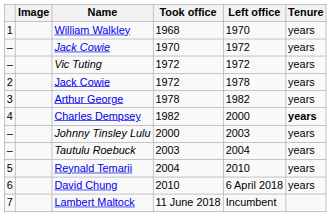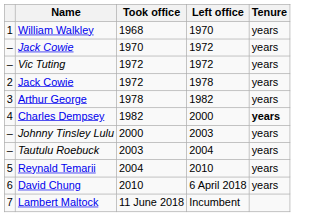 <table class="wikitable">
 <tr>
 <th></th>
-<th>Image</th>
 <th>Name</th>
 <th>Took office</th>
 <th>Left office</th>
 <th>Tenure</th>
 </tr>
 <tr>
 <td>1</td>
-<td></td>
 <td align="left"> <a href='#'>William Walkley</a></td>
 <td>1968</td>
 <td>1970</td>
 <td> years</td>
 </tr>
 <tr>
 <td>–</td>
-<td></td>
 <td align="left"><em> <a href='#'>Jack Cowie</a></em></td>
 <td>1970</td>
 <td>1972</td>
 <td> years</td>
 </tr>
 <tr>
 <td>–</td>
-<td></td>
 <td align="left"><em> Vic Tuting</em></td>
 <td>1972</td>
 <td>1972</td>
 <td> years</td>
 </tr>
 <tr>
 <td>2</td>
-<td></td>
 <td align="left"> <a href='#'>Jack Cowie</a></td>
 <td>1972</td>
 <td>1978</td>
 <td> years</td>
 </tr>
 <tr>
 <td>3</td>
-<td></td>
 <td align="left"> <a href='#'>Arthur George</a></td>
 <td>1978</td>
 <td>1982</td>
 <td> years</td>
 </tr>
 <tr>
 <td>4</td>
-<td></td>
 <td align="left"> <a href='#'>Charles Dempsey</a></td>
 <td>1982</td>
 <td>2000</td>
 <td><strong> years</strong></td>
 </tr>
 <tr>
 <td>–</td>
-<td></td>
 <td align="left"><em> Johnny Tinsley Lulu</em></td>
 <td>2000</td>
 <td>2003</td>
 <td> years</td>
 </tr>
 <tr>
 <td>–</td>
-<td></td>
 <td align="left"><em> Tautulu Roebuck</em></td>
 <td>2003</td>
 <td>2004</td>
 <td> years</td>
 </tr>
 <tr>
 <td>5</td>
-<td></td>
 <td> <a href='#'>Reynald Temarii</a></td>
 <td>2004</td>
 <td>2010</td>
 <td> years</td>
 </tr>
 <tr>
 <td>6</td>
-<td></td>
 <td> <a href='#'>David Chung</a></td>
 <td>2010</td>
 <td>6 April 2018</td>
 <td> years</td>
 </tr>
 <tr>
 <td>7</td>
-<td></td>
 <td> <a href='#'>Lambert Maltock</a></td>
 <td>11 June 2018</td>
 <td>Incumbent</td>
 <td></td>
 </tr>
 </table>
